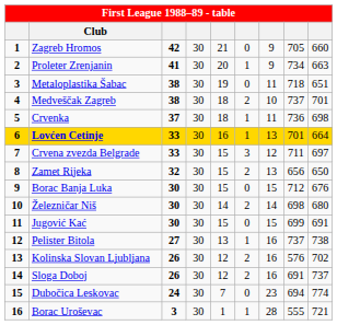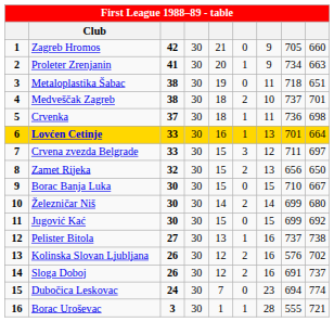 <table class="wikitable" style="text-align:center">
 <tr>
 <th colspan=10 style="background:red; color:white;">First League 1988–89 - table</th>
 </tr>
 <tr>
 <th width=28></th>
 <th width=185>Club</th>
 <th width=28></th>
 <th width=28></th>
 <th width=28></th>
 <th width=28></th>
 <th width=28></th>
 <th width=28></th>
 <th width=28></th>
 </tr>
 <tr>
 <td><strong>1</strong></td>
 <td align=left><a href='#'>Zagreb Hromos</a></td>
 <td><strong>42</strong></td>
 <td>30</td>
 <td>21</td>
 <td>0</td>
 <td>9</td>
 <td>705</td>
 <td>660</td>
 </tr>
 <tr>
 <td><strong>2</strong></td>
 <td align=left><a href='#'>Proleter Zrenjanin</a></td>
 <td><strong>41</strong></td>
 <td>30</td>
 <td>20</td>
 <td>1</td>
 <td>9</td>
 <td>734</td>
 <td>663</td>
 </tr>
 <tr>
 <td><strong>3</strong></td>
 <td align=left><a href='#'>Metaloplastika Šabac</a></td>
 <td><strong>38</strong></td>
 <td>30</td>
 <td>19</td>
 <td>0</td>
 <td>11</td>
 <td>718</td>
 <td>651</td>
 </tr>
 <tr>
 <td><strong>4</strong></td>
 <td align=left><a href='#'>Medveščak Zagreb</a></td>
 <td><strong>38</strong></td>
 <td>30</td>
 <td>18</td>
 <td>2</td>
 <td>10</td>
 <td>737</td>
 <td>701</td>
 </tr>
 <tr>
 <td><strong>5</strong></td>
 <td align=left><a href='#'>Crvenka</a></td>
 <td><strong>37</strong></td>
 <td>30</td>
 <td>18</td>
 <td>1</td>
 <td>11</td>
 <td>736</td>
 <td>698</td>
 </tr>
 <tr style="background:gold;">
 <td><strong>6</strong></td>
 <td align=left><strong><a href='#'>Lovćen Cetinje</a></strong></td>
 <td><strong>33</strong></td>
 <td>30</td>
 <td>16</td>
 <td>1</td>
 <td>13</td>
 <td>701</td>
 <td>664</td>
 </tr>
 <tr>
 <td><strong>7</strong></td>
 <td align=left><a href='#'>Crvena zvezda Belgrade</a></td>
 <td><strong>33</strong></td>
 <td>30</td>
 <td>15</td>
 <td>3</td>
 <td>12</td>
 <td>711</td>
 <td>697</td>
 </tr>
 <tr>
 <td><strong>8</strong></td>
 <td align=left><a href='#'>Zamet Rijeka</a></td>
 <td><strong>32</strong></td>
 <td>30</td>
 <td>15</td>
 <td>2</td>
 <td>13</td>
 <td>656</td>
 <td>650</td>
 </tr>
 <tr>
 <td><strong>9</strong></td>
 <td align=left><a href='#'>Borac Banja Luka</a></td>
 <td><strong>30</strong></td>
 <td>30</td>
 <td>15</td>
 <td>0</td>
 <td>15</td>
-<td>712</td>
-<td>676</td>
+<td>710</td>
+<td>667</td>
 </tr>
 <tr>
 <td><strong>10</strong></td>
 <td align=left><a href='#'>Železničar Niš</a></td>
 <td><strong>30</strong></td>
 <td>30</td>
 <td>14</td>
 <td>2</td>
 <td>14</td>
-<td>698</td>
+<td>699</td>
 <td>680</td>
 </tr>
 <tr>
 <td><strong>11</strong></td>
 <td align=left><a href='#'>Jugović Kać</a></td>
 <td><strong>30</strong></td>
 <td>30</td>
 <td>15</td>
 <td>0</td>
 <td>15</td>
 <td>699</td>
-<td>691</td>
+<td>692</td>
 </tr>
 <tr>
 <td><strong>12</strong></td>
 <td align=left><a href='#'>Pelister Bitola</a></td>
 <td><strong>27</strong></td>
 <td>30</td>
 <td>13</td>
 <td>1</td>
 <td>16</td>
 <td>737</td>
 <td>738</td>
 </tr>
 <tr>
 <td><strong>13</strong></td>
 <td align=left><a href='#'>Kolinska Slovan Ljubljana</a></td>
 <td><strong>26</strong></td>
 <td>30</td>
 <td>12</td>
 <td>2</td>
 <td>16</td>
 <td>576</td>
 <td>702</td>
 </tr>
 <tr>
 <td><strong>14</strong></td>
 <td align=left><a href='#'>Sloga Doboj</a></td>
 <td><strong>26</strong></td>
 <td>30</td>
 <td>12</td>
 <td>2</td>
 <td>16</td>
 <td>691</td>
 <td>737</td>
 </tr>
 <tr>
 <td><strong>15</strong></td>
 <td align=left><a href='#'>Dubočica Leskovac</a></td>
 <td><strong>24</strong></td>
 <td>30</td>
 <td>7</td>
 <td>0</td>
 <td>23</td>
 <td>694</td>
 <td>774</td>
 </tr>
 <tr>
 <td><strong>16</strong></td>
 <td align=left><a href='#'>Borac Uroševac</a></td>
 <td><strong>3</strong></td>
 <td>30</td>
 <td>1</td>
 <td>1</td>
 <td>28</td>
 <td>555</td>
 <td>721</td>
 </tr>
 </table>
